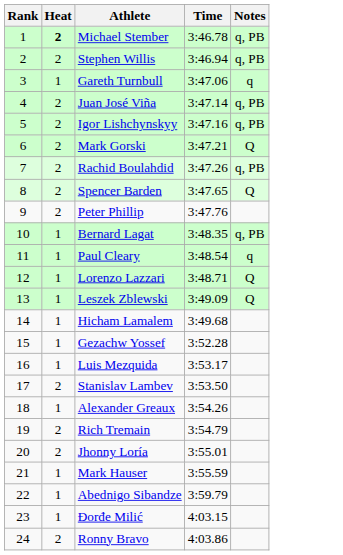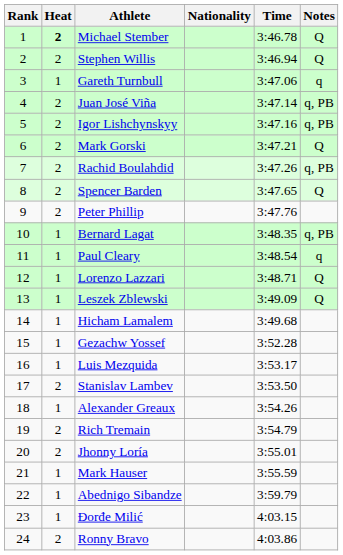 <table class="wikitable sortable" style="text-align:center;font-size:95%">
 <tr>
 <th>Rank</th>
 <th>Heat</th>
 <th>Athlete</th>
+<th>Nationality</th>
 <th>Time</th>
 <th>Notes</th>
 </tr>
 <tr bgcolor=ccffcc>
 <td>1</td>
 <td><strong>2</strong></td>
 <td align="left"><a href='#'>Michael Stember</a></td>
+<td align=left></td>
 <td>3:46.78</td>
-<td>q, PB</td>
+<td>Q</td>
 </tr>
 <tr bgcolor=ccffcc>
 <td>2</td>
 <td>2</td>
 <td align="left"><a href='#'>Stephen Willis</a></td>
+<td align=left></td>
 <td>3:46.94</td>
-<td>q, PB</td>
+<td>Q</td>
 </tr>
 <tr bgcolor=ccffcc>
 <td>3</td>
 <td>1</td>
 <td align="left"><a href='#'>Gareth Turnbull</a></td>
+<td align=left></td>
 <td>3:47.06</td>
 <td>q</td>
 </tr>
 <tr bgcolor=ccffcc>
 <td>4</td>
 <td>2</td>
 <td align="left"><a href='#'>Juan José Viña</a></td>
+<td align=left></td>
 <td>3:47.14</td>
 <td>q, PB</td>
 </tr>
 <tr bgcolor=ccffcc>
 <td>5</td>
 <td>2</td>
 <td align="left"><a href='#'>Igor Lishchynskyy</a></td>
+<td align=left></td>
 <td>3:47.16</td>
 <td>q, PB</td>
 </tr>
 <tr bgcolor=ccffcc>
 <td>6</td>
 <td>2</td>
 <td align="left"><a href='#'>Mark Gorski</a></td>
+<td align=left></td>
 <td>3:47.21</td>
 <td>Q</td>
 </tr>
 <tr bgcolor=ddffdd>
 <td>7</td>
 <td>2</td>
 <td align="left"><a href='#'>Rachid Boulahdid</a></td>
+<td align=left></td>
 <td>3:47.26</td>
 <td>q, PB</td>
 </tr>
 <tr bgcolor=ddffdd>
 <td>8</td>
 <td>2</td>
 <td align="left"><a href='#'>Spencer Barden</a></td>
+<td align=left></td>
 <td>3:47.65</td>
 <td>Q</td>
 </tr>
 <tr>
 <td>9</td>
 <td>2</td>
 <td align="left"><a href='#'>Peter Phillip</a></td>
+<td align=left></td>
 <td>3:47.76</td>
 <td></td>
 </tr>
 <tr bgcolor=ccffcc>
 <td>10</td>
 <td>1</td>
 <td align="left"><a href='#'>Bernard Lagat</a></td>
+<td align=left></td>
 <td>3:48.35</td>
 <td>q, PB</td>
 </tr>
 <tr bgcolor=ccffcc>
 <td>11</td>
 <td>1</td>
 <td align="left"><a href='#'>Paul Cleary</a></td>
+<td align=left></td>
 <td>3:48.54</td>
 <td>q</td>
 </tr>
 <tr bgcolor=ccffcc>
 <td>12</td>
 <td>1</td>
 <td align="left"><a href='#'>Lorenzo Lazzari</a></td>
+<td align=left></td>
 <td>3:48.71</td>
 <td>Q</td>
 </tr>
 <tr bgcolor=ccffcc>
 <td>13</td>
 <td>1</td>
 <td align="left"><a href='#'>Leszek Zblewski</a></td>
+<td align=left></td>
 <td>3:49.09</td>
 <td>Q</td>
 </tr>
 <tr>
 <td>14</td>
 <td>1</td>
 <td align="left"><a href='#'>Hicham Lamalem</a></td>
+<td align=left></td>
 <td>3:49.68</td>
 <td></td>
 </tr>
 <tr>
 <td>15</td>
 <td>1</td>
 <td align="left"><a href='#'>Gezachw Yossef</a></td>
+<td align=left></td>
 <td>3:52.28</td>
 <td></td>
 </tr>
 <tr>
 <td>16</td>
 <td>1</td>
 <td align="left"><a href='#'>Luis Mezquida</a></td>
+<td align=left></td>
 <td>3:53.17</td>
 <td></td>
 </tr>
 <tr>
 <td>17</td>
 <td>2</td>
 <td align="left"><a href='#'>Stanislav Lambev</a></td>
+<td align=left></td>
 <td>3:53.50</td>
 <td></td>
 </tr>
 <tr>
 <td>18</td>
 <td>1</td>
 <td align="left"><a href='#'>Alexander Greaux</a></td>
+<td align=left></td>
 <td>3:54.26</td>
 <td></td>
 </tr>
 <tr>
 <td>19</td>
 <td>2</td>
 <td align="left"><a href='#'>Rich Tremain</a></td>
+<td align=left></td>
 <td>3:54.79</td>
 <td></td>
 </tr>
 <tr>
 <td>20</td>
 <td>2</td>
 <td align="left"><a href='#'>Jhonny Loría</a></td>
+<td align=left></td>
 <td>3:55.01</td>
 <td></td>
 </tr>
 <tr>
 <td>21</td>
 <td>1</td>
 <td align="left"><a href='#'>Mark Hauser</a></td>
+<td align=left></td>
 <td>3:55.59</td>
 <td></td>
 </tr>
 <tr>
 <td>22</td>
 <td>1</td>
 <td align="left"><a href='#'>Abednigo Sibandze</a></td>
+<td align=left></td>
 <td>3:59.79</td>
 <td></td>
 </tr>
 <tr>
 <td>23</td>
 <td>1</td>
 <td align="left"><a href='#'>Đorđe Milić</a></td>
+<td align=left></td>
 <td>4:03.15</td>
 <td></td>
 </tr>
 <tr>
 <td>24</td>
 <td>2</td>
 <td align="left"><a href='#'>Ronny Bravo</a></td>
+<td align=left></td>
 <td>4:03.86</td>
 <td></td>
 </tr>
 </table>
